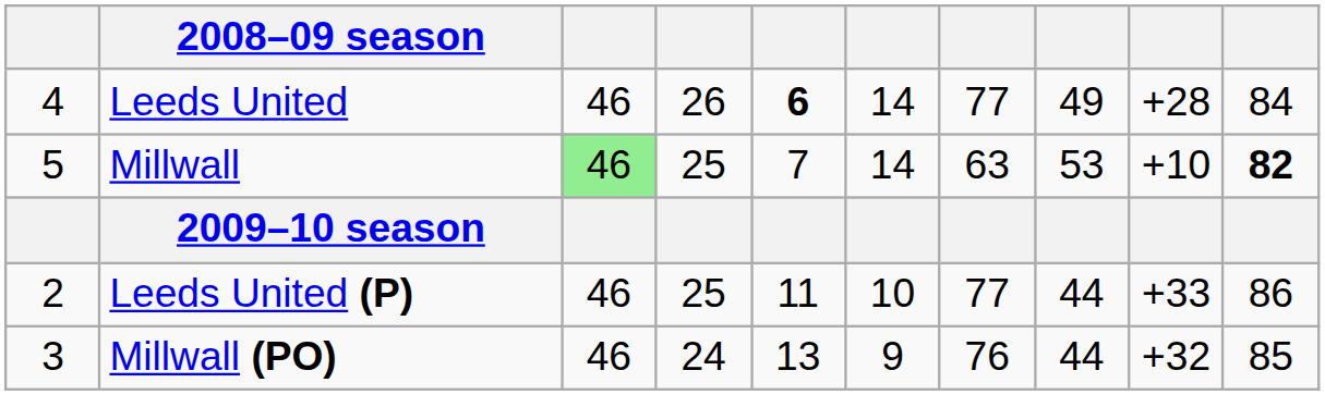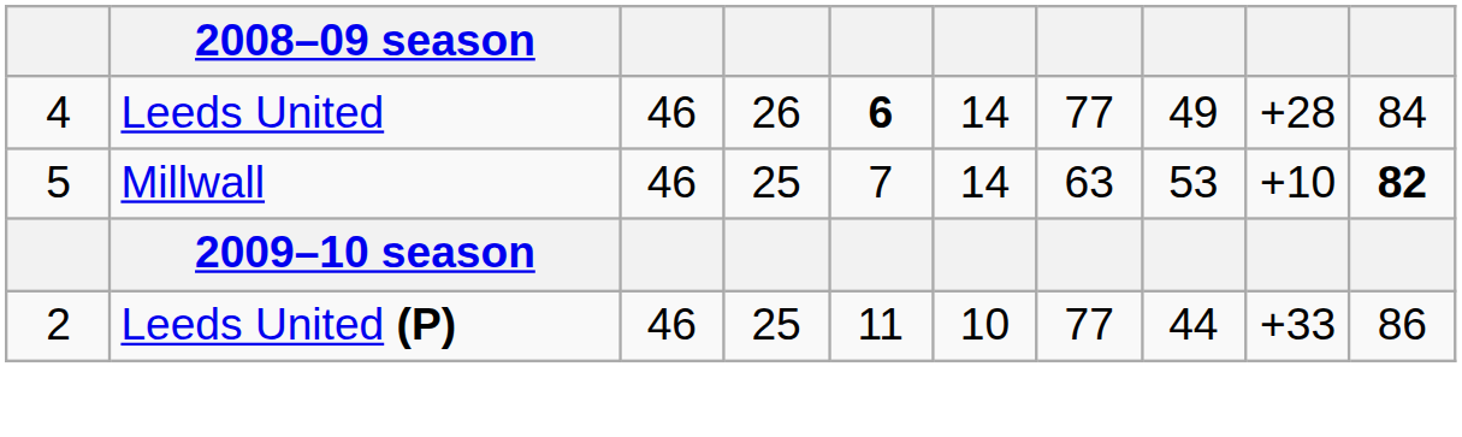 <table class="wikitable" style="text-align:center">
 <tr>
 <th width="30"></th>
 <th width="175"><a href='#'>2008–09 season</a></th>
 <th width="30"></th>
 <th width="30"></th>
 <th width="30"></th>
 <th width="30"></th>
 <th width="30"></th>
 <th width="30"></th>
 <th width="30"></th>
 <th width="30"></th>
 </tr>
 <tr>
 <td>4</td>
 <td align=left><a href='#'>Leeds United</a></td>
 <td>46</td>
 <td>26</td>
 <td><strong>6</strong></td>
 <td>14</td>
 <td>77</td>
 <td>49</td>
 <td>+28</td>
 <td>84</td>
 </tr>
 <tr>
 <td>5</td>
 <td align=left><a href='#'>Millwall</a></td>
-<td style="background: lightgreen;">46</td>
+<td>46</td>
 <td>25</td>
 <td>7</td>
 <td>14</td>
 <td>63</td>
 <td>53</td>
 <td>+10</td>
 <td><strong>82</strong></td>
 </tr>
 <tr>
 <th width="30"></th>
 <th width="175"><a href='#'>2009–10 season</a></th>
 <th width="30"></th>
 <th width="30"></th>
 <th width="30"></th>
 <th width="30"></th>
 <th width="30"></th>
 <th width="30"></th>
 <th width="30"></th>
 <th width="30"></th>
 </tr>
 <tr>
 <td>2</td>
 <td align=left><a href='#'>Leeds United</a> <strong>(P)</strong></td>
 <td>46</td>
 <td>25</td>
 <td>11</td>
 <td>10</td>
 <td>77</td>
 <td>44</td>
 <td>+33</td>
 <td>86</td>
 </tr>
-<tr>
-<td>3</td>
-<td align=left><a href='#'>Millwall</a> <strong>(PO)</strong></td>
-<td>46</td>
-<td>24</td>
-<td>13</td>
-<td>9</td>
-<td>76</td>
-<td>44</td>
-<td>+32</td>
-<td>85</td>
-</tr>
 </table>
